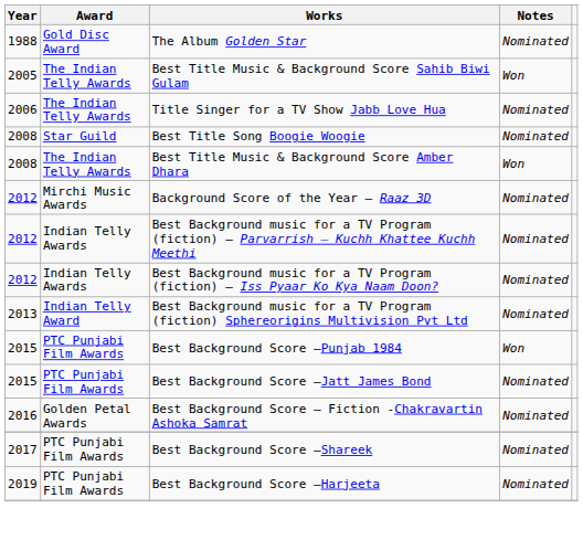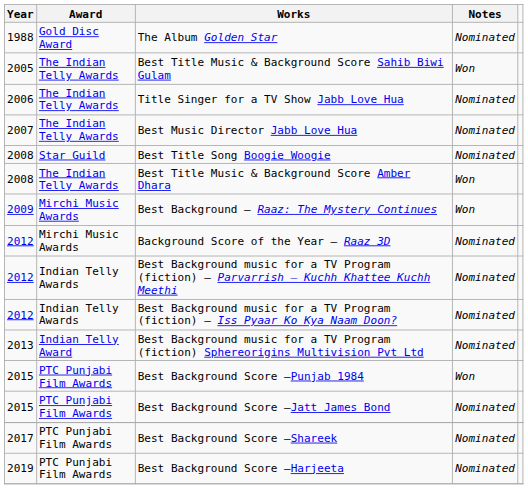 <table class="wikitable sortable">
 <tr>
 <th>Year</th>
 <th>Award</th>
 <th>Works</th>
 <th>Notes</th>
 </tr>
 <tr>
 <td>1988</td>
 <td><a href='#'>Gold Disc Award</a></td>
 <td>The Album <em><a href='#'>Golden Star</a></em></td>
 <td><em>Nominated</em></td>
 <td></td>
 </tr>
 <tr>
 <td>2005</td>
 <td><a href='#'>The Indian Telly Awards</a></td>
 <td>Best Title Music & Background Score <a href='#'>Sahib Biwi Gulam</a></td>
 <td><em>Won</em></td>
 <td></td>
 </tr>
 <tr>
 <td>2006</td>
 <td><a href='#'>The Indian Telly Awards</a></td>
 <td>Title Singer for a TV Show <a href='#'>Jabb Love Hua</a></td>
 <td><em>Nominated</em></td>
 <td></td>
 </tr>
 <tr>
+<td>2007</td>
+<td><a href='#'>The Indian Telly Awards</a></td>
+<td>Best Music Director <a href='#'>Jabb Love Hua</a></td>
+<td><em>Nominated</em></td>
+<td></td>
+</tr>
+<tr>
 <td>2008</td>
 <td><a href='#'>Star Guild</a></td>
 <td>Best Title Song <a href='#'>Boogie Woogie</a></td>
 <td><em>Nominated</em></td>
 <td></td>
 </tr>
 <tr>
 <td>2008</td>
 <td><a href='#'>The Indian Telly Awards</a></td>
 <td>Best Title Music & Background Score <a href='#'>Amber Dhara</a></td>
+<td><em>Won</em></td>
+<td></td>
+</tr>
+<tr>
+<td><a href='#'>2009</a></td>
+<td><a href='#'>Mirchi Music Awards</a></td>
+<td>Best Background – <em><a href='#'>Raaz: The Mystery Continues</a></em></td>
 <td><em>Won</em></td>
 <td></td>
 </tr>
 <tr>
 <td><a href='#'>2012</a></td>
 <td>Mirchi Music Awards</td>
 <td>Background Score of the Year – <em><a href='#'>Raaz 3D</a></em></td>
 <td><em>Nominated</em></td>
 <td></td>
 </tr>
 <tr>
 <td><a href='#'>2012</a></td>
 <td>Indian Telly Awards</td>
 <td>Best Background music for a TV Program (fiction) – <em><a href='#'>Parvarrish – Kuchh Khattee Kuchh Meethi</a></em></td>
 <td><em>Nominated</em></td>
 <td></td>
 </tr>
 <tr>
 <td><a href='#'>2012</a></td>
 <td>Indian Telly Awards</td>
 <td>Best Background music for a TV Program (fiction) – <em><a href='#'>Iss Pyaar Ko Kya Naam Doon?</a></em></td>
 <td><em>Nominated</em></td>
 <td></td>
 </tr>
 <tr>
 <td>2013</td>
 <td><a href='#'>Indian Telly Award</a></td>
 <td>Best Background music for a TV Program (fiction) <a href='#'>Sphereorigins Multivision Pvt Ltd</a></td>
 <td><em>Nominated</em></td>
 <td></td>
 </tr>
 <tr>
 <td>2015</td>
 <td><a href='#'>PTC Punjabi Film Awards</a></td>
 <td>Best Background Score –<a href='#'>Punjab 1984</a></td>
 <td><em>Won</em></td>
 <td></td>
 </tr>
 <tr>
 <td>2015</td>
 <td><a href='#'>PTC Punjabi Film Awards</a></td>
 <td>Best Background Score –<a href='#'>Jatt James Bond</a></td>
 <td><em>Nominated</em></td>
 <td></td>
 </tr>
-<tr>
-<td>2016</td>
-<td>Golden Petal Awards</td>
-<td>Best Background Score – Fiction -<a href='#'>Chakravartin Ashoka Samrat</a></td>
-<td><em>Nominated</em></td>
-<td></td>
-</tr>
 <tr Ashoka||>
 </tr>
 <tr>
 <td>2017</td>
 <td>PTC Punjabi Film Awards</td>
 <td>Best Background Score –<a href='#'>Shareek</a></td>
 <td><em>Nominated</em></td>
 <td></td>
 </tr>
 <tr>
 <td>2019</td>
 <td>PTC Punjabi Film Awards</td>
 <td>Best Background Score –<a href='#'>Harjeeta</a></td>
 <td><em>Nominated</em></td>
 <td></td>
 </tr>
 <tr>
 </tr>
 </table>
